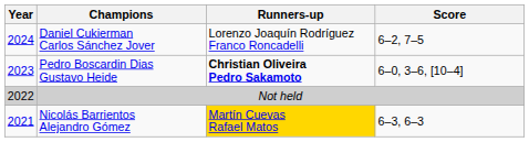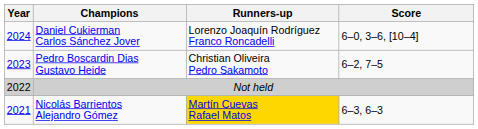 <table class="wikitable" style="font-size:90%">
 <tr>
 <th>Year</th>
 <th width="200">Champions</th>
 <th width="200">Runners-up</th>
 <th width="175">Score</th>
 </tr>
 <tr>
 <td><a href='#'>2024</a></td>
 <td> <a href='#'>Daniel Cukierman</a><br> <a href='#'>Carlos Sánchez Jover</a></td>
 <td> Lorenzo Joaquín Rodríguez<br> <a href='#'>Franco Roncadelli</a></td>
-<td>6–2, 7–5</td>
+<td>6–0, 3–6, [10–4]</td>
 </tr>
 <tr>
 <td><a href='#'>2023</a></td>
 <td> <a href='#'>Pedro Boscardin Dias</a><br> <a href='#'>Gustavo Heide</a></td>
-<td><strong> Christian Oliveira<br> <a href='#'>Pedro Sakamoto</a></strong></td>
-<td>6–0, 3–6, [10–4]</td>
+<td> Christian Oliveira<br> <a href='#'>Pedro Sakamoto</a></td>
+<td>6–2, 7–5</td>
 </tr>
 <tr>
 <td style="background:#cfcfcf">2022</td>
 <td colspan=3 align=center style="background:#cfcfcf"><em>Not held</em></td>
 </tr>
 <tr>
 <td><a href='#'>2021</a></td>
 <td> <a href='#'>Nicolás Barrientos</a><br> <a href='#'>Alejandro Gómez</a></td>
 <td style="background: gold;"> <a href='#'>Martín Cuevas</a><br> <a href='#'>Rafael Matos</a></td>
 <td>6–3, 6–3</td>
 </tr>
 </table>
